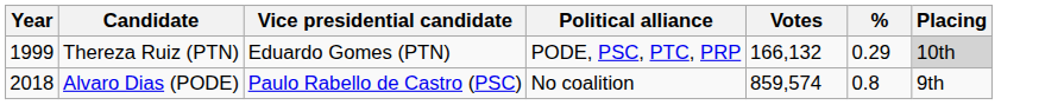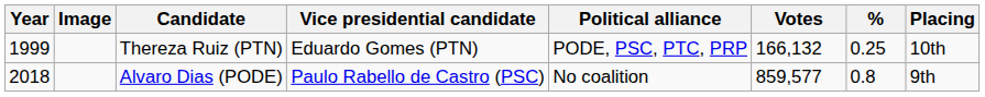 <table class="wikitable sortable" style="text-align:left; margin:left;">
 <tr>
 <th>Year</th>
+<th>Image</th>
 <th>Candidate</th>
 <th>Vice presidential candidate</th>
 <th>Political alliance</th>
 <th style="width:75px;">Votes</th>
 <th style="width:45px;">%</th>
 <th>Placing</th>
 </tr>
 <tr>
 <td style="text-align:center;">1999</td>
+<td></td>
 <td>Thereza Ruiz (PTN)</td>
 <td>Eduardo Gomes (PTN)</td>
 <td>PODE, <a href='#'>PSC</a>, <a href='#'>PTC</a>, <a href='#'>PRP</a></td>
 <td>166,132</td>
-<td>0.29</td>
-<td style="background: lightgrey;">10th</td>
+<td>0.25</td>
+<td>10th</td>
 </tr>
 <tr>
 <td style="text-align:center;">2018</td>
+<td></td>
 <td><a href='#'>Alvaro Dias</a> (PODE)</td>
 <td><a href='#'>Paulo Rabello de Castro</a> (<a href='#'>PSC</a>)</td>
 <td>No coalition</td>
-<td>859,574</td>
+<td>859,577</td>
 <td>0.8</td>
 <td>9th</td>
 </tr>
 </table>
